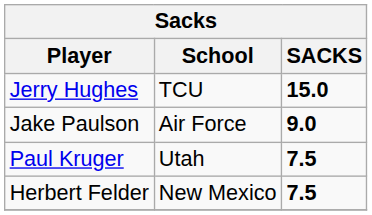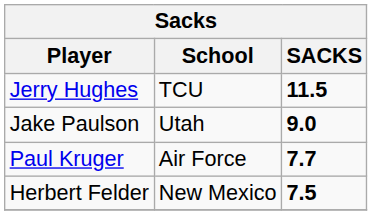 <table class="wikitable">
 <tr>
 <th colspan="7" align="center">Sacks</th>
 </tr>
 <tr>
 <th>Player</th>
 <th>School</th>
 <th>SACKS</th>
 </tr>
 <tr>
 <td><a href='#'>Jerry Hughes</a></td>
 <td>TCU</td>
-<td><strong>15.0</strong></td>
+<td><strong>11.5</strong></td>
 </tr>
 <tr>
 <td>Jake Paulson</td>
-<td>Air Force</td>
+<td>Utah</td>
 <td><strong>9.0</strong></td>
 </tr>
 <tr>
 <td><a href='#'>Paul Kruger</a></td>
-<td>Utah</td>
-<td><strong>7.5</strong></td>
+<td>Air Force</td>
+<td><strong>7.7</strong></td>
 </tr>
 <tr>
 <td>Herbert Felder</td>
 <td>New Mexico</td>
 <td><strong>7.5</strong></td>
 </tr>
 <tr>
 </tr>
 </table>
